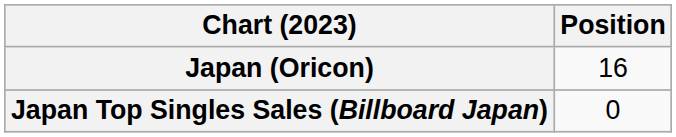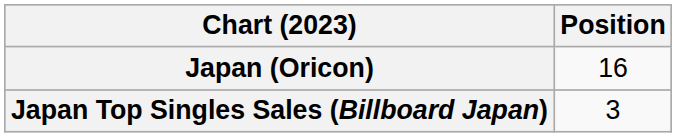 <table class="wikitable sortable plainrowheaders" style="text-align:center">
 <tr>
 <th scope="col">Chart (2023)</th>
 <th scope="col">Position</th>
 </tr>
 <tr>
 <th scope="row">Japan (Oricon)</th>
 <td>16</td>
 </tr>
 <tr>
 <th scope="row">Japan Top Singles Sales (<em>Billboard Japan</em>)</th>
-<td>0</td>
+<td>3</td>
 </tr>
 </table>
